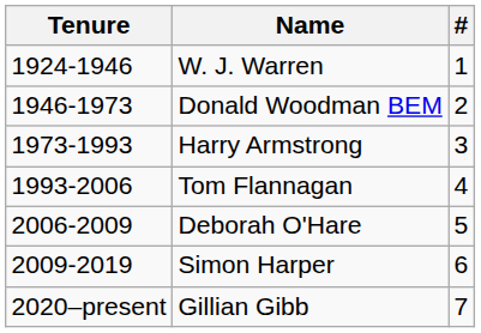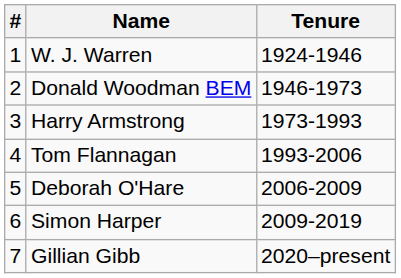 <table class="wikitable">
 <tr>
+<th>#</th>
+<th>Name</th>
 <th>Tenure</th>
-<th>Name</th>
-<th>#</th>
 </tr>
 <tr>
+<td>1</td>
+<td>W. J. Warren</td>
 <td>1924-1946</td>
-<td>W. J. Warren</td>
-<td>1</td>
 </tr>
 <tr>
+<td>2</td>
+<td>Donald Woodman <a href='#'>BEM</a></td>
 <td>1946-1973</td>
-<td>Donald Woodman <a href='#'>BEM</a></td>
-<td>2</td>
 </tr>
 <tr>
+<td>3</td>
+<td>Harry Armstrong</td>
 <td>1973-1993</td>
-<td>Harry Armstrong</td>
-<td>3</td>
 </tr>
 <tr>
+<td>4</td>
+<td>Tom Flannagan </td>
 <td>1993-2006</td>
-<td>Tom Flannagan </td>
-<td>4</td>
 </tr>
 <tr>
+<td>5</td>
+<td>Deborah O'Hare</td>
 <td>2006-2009</td>
-<td>Deborah O'Hare</td>
-<td>5</td>
 </tr>
 <tr>
+<td>6</td>
+<td>Simon Harper</td>
 <td>2009-2019</td>
-<td>Simon Harper</td>
-<td>6</td>
 </tr>
 <tr>
+<td>7</td>
+<td>Gillian Gibb</td>
 <td>2020–present</td>
-<td>Gillian Gibb</td>
-<td>7</td>
 </tr>
 </table>
